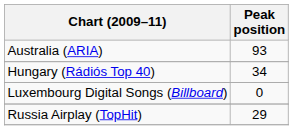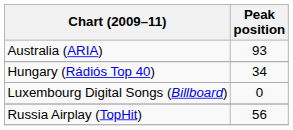 <table class="wikitable sortable">
 <tr>
 <th>Chart (2009–11)</th>
 <th>Peak<br>position</th>
 </tr>
 <tr>
 <td>Australia (<a href='#'>ARIA</a>)</td>
 <td style="text-align:center;">93</td>
 </tr>
 <tr>
 </tr>
 <tr>
 </tr>
 <tr>
 </tr>
 <tr>
 </tr>
 <tr>
 </tr>
 <tr>
 <td>Hungary (<a href='#'>Rádiós Top 40</a>)</td>
 <td align="center">34</td>
 </tr>
 <tr>
 </tr>
 <tr>
 <td>Luxembourg Digital Songs (<em><a href='#'>Billboard</a></em>)</td>
 <td style="text-align:center;">0</td>
 </tr>
 <tr>
 </tr>
 <tr>
 </tr>
 <tr>
 </tr>
 <tr>
 </tr>
 <tr>
 <td>Russia Airplay (<a href='#'>TopHit</a>)</td>
-<td style="text-align:center;">29</td>
+<td style="text-align:center;">56</td>
 </tr>
 <tr>
 </tr>
 <tr>
 </tr>
 <tr>
 </tr>
 <tr>
 </tr>
 <tr>
 </tr>
 <tr>
 </tr>
 <tr>
 </tr>
 <tr>
 </tr>
 <tr>
 </tr>
 </table>
